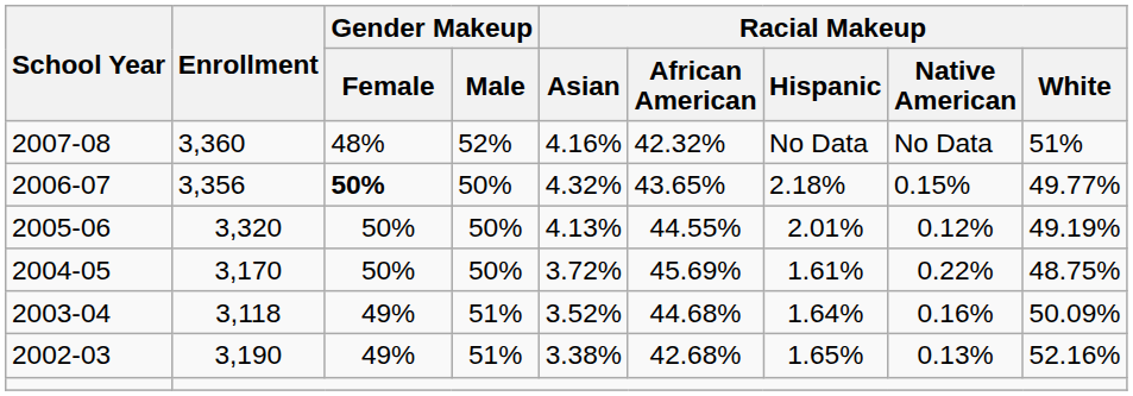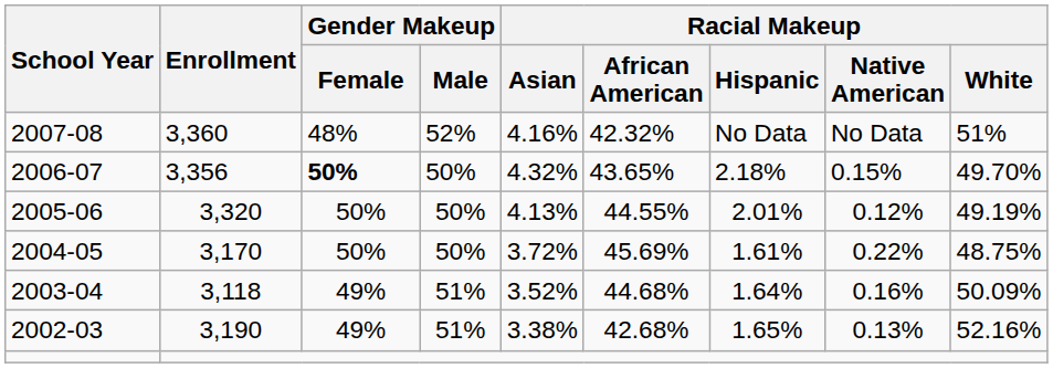 <table class="wikitable" style="font-size: 95%;">
 <tr>
 <th rowspan="2">School Year</th>
 <th rowspan="2">Enrollment</th>
 <th colspan="2">Gender Makeup</th>
 <th colspan="5">Racial Makeup</th>
 </tr>
 <tr>
 <th>Female</th>
 <th>Male</th>
 <th>Asian</th>
 <th>African <br>American</th>
 <th>Hispanic</th>
 <th>Native <br>American</th>
 <th>White</th>
 </tr>
 <tr>
 <td>2007-08</td>
 <td>3,360</td>
 <td>48%</td>
 <td>52%</td>
 <td>4.16%</td>
 <td>42.32%</td>
 <td>No Data</td>
 <td>No Data</td>
 <td>51%</td>
 </tr>
 <tr>
 <td>2006-07</td>
 <td>3,356</td>
 <td><strong>50%</strong></td>
 <td>50%</td>
 <td>4.32%</td>
 <td>43.65%</td>
 <td>2.18%</td>
 <td>0.15%</td>
-<td>49.77%</td>
+<td>49.70%</td>
 </tr>
 <tr>
 <td align="left">2005-06</td>
 <td align="center">3,320</td>
 <td align="center">50%</td>
 <td align="center">50%</td>
 <td align="center">4.13%</td>
 <td align="center">44.55%</td>
 <td align="center">2.01%</td>
 <td align="center">0.12%</td>
 <td align="center">49.19%</td>
 </tr>
 <tr>
 <td align="left">2004-05</td>
 <td align="center">3,170</td>
 <td align="center">50%</td>
 <td align="center">50%</td>
 <td align="center">3.72%</td>
 <td align="center">45.69%</td>
 <td align="center">1.61%</td>
 <td align="center">0.22%</td>
 <td align="center">48.75%</td>
 </tr>
 <tr>
 <td align="left">2003-04</td>
 <td align="center">3,118</td>
 <td align="center">49%</td>
 <td align="center">51%</td>
 <td align="center">3.52%</td>
 <td align="center">44.68%</td>
 <td align="center">1.64%</td>
 <td align="center">0.16%</td>
 <td align="center">50.09%</td>
 </tr>
 <tr>
 <td align="left">2002-03</td>
 <td align="center">3,190</td>
 <td align="center">49%</td>
 <td align="center">51%</td>
 <td align="center">3.38%</td>
 <td align="center">42.68%</td>
 <td align="center">1.65%</td>
 <td align="center">0.13%</td>
 <td align="center">52.16%</td>
 </tr>
 <tr>
 <td></td>
 </tr>
 </table>
